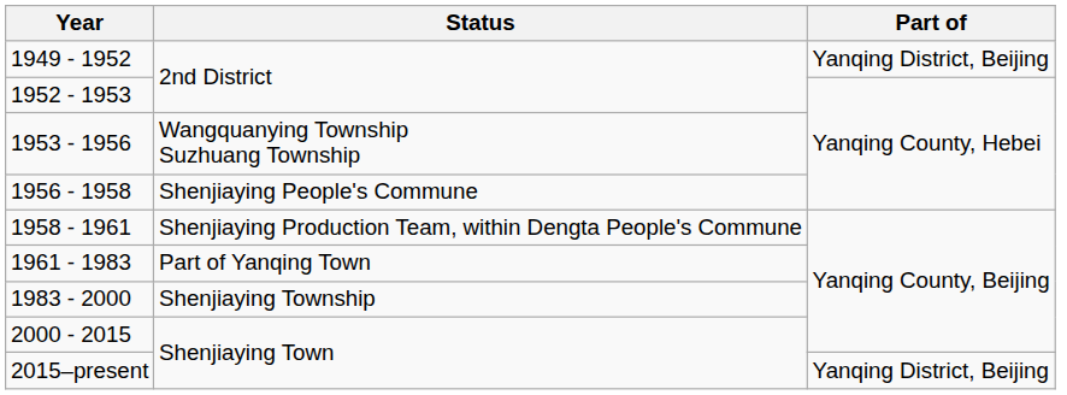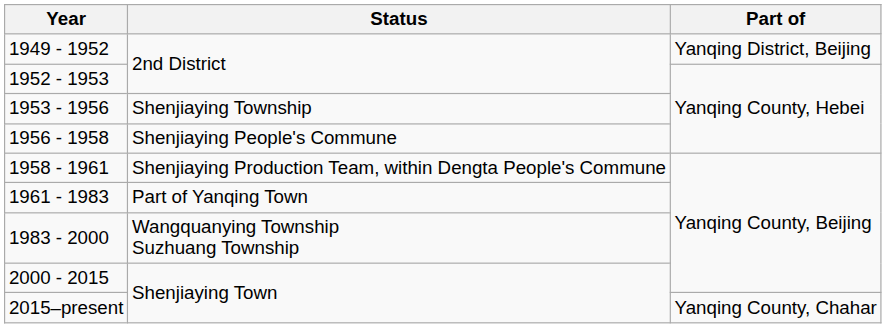 <table class="wikitable">
 <tr>
 <th>Year</th>
 <th>Status</th>
 <th>Part of</th>
 </tr>
 <tr>
 <td>1949 - 1952</td>
 <td rowspan="2">2nd District</td>
 <td>Yanqing District, Beijing</td>
 </tr>
 <tr>
 <td>1952 - 1953</td>
 <td rowspan="3">Yanqing County, Hebei</td>
 </tr>
 <tr>
 <td>1953 - 1956</td>
-<td>Wangquanying Township<br>Suzhuang Township</td>
+<td>Shenjiaying Township</td>
 </tr>
 <tr>
 <td>1956 - 1958</td>
 <td>Shenjiaying People's Commune</td>
 </tr>
 <tr>
 <td>1958 - 1961</td>
 <td>Shenjiaying Production Team, within Dengta People's Commune</td>
 <td rowspan="4">Yanqing County, Beijing</td>
 </tr>
 <tr>
 <td>1961 - 1983</td>
 <td>Part of Yanqing Town</td>
 </tr>
 <tr>
 <td>1983 - 2000</td>
-<td>Shenjiaying Township</td>
+<td>Wangquanying Township<br>Suzhuang Township</td>
 </tr>
 <tr>
 <td>2000 - 2015</td>
 <td rowspan="2">Shenjiaying Town</td>
 </tr>
 <tr>
 <td>2015–present</td>
-<td>Yanqing District, Beijing</td>
+<td>Yanqing County, Chahar</td>
 </tr>
 </table>
